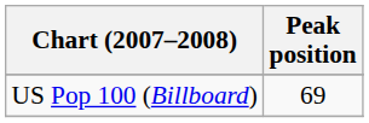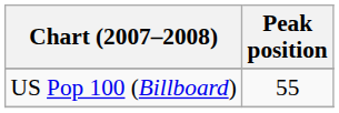 <table class="wikitable sortable">
 <tr>
 <th align="center">Chart (2007–2008)</th>
 <th align="center">Peak<br>position</th>
 </tr>
 <tr>
 </tr>
 <tr>
 </tr>
 <tr>
 <td align="left">US <a href='#'>Pop 100</a> (<em><a href='#'>Billboard</a></em>)</td>
-<td align="center">69</td>
+<td align="center">55</td>
 </tr>
 <tr>
 </tr>
 </table>
